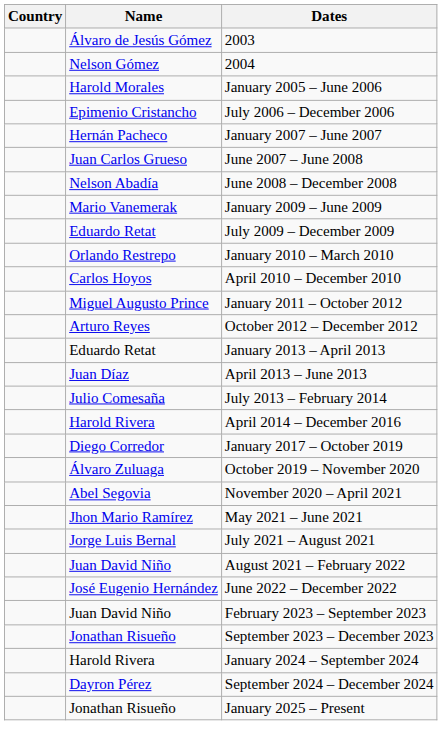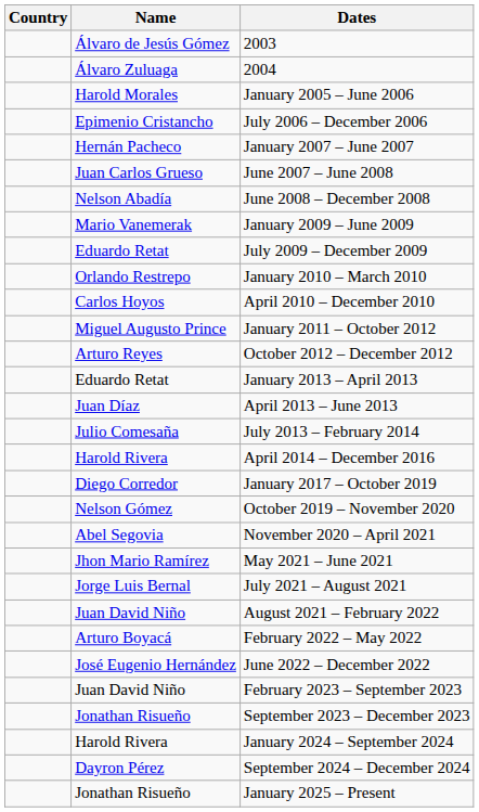 <table class="wikitable sortable">
 <tr>
 <th>Country</th>
 <th>Name</th>
 <th>Dates</th>
 </tr>
 <tr>
 <td></td>
 <td><a href='#'>Álvaro de Jesús Gómez</a></td>
 <td>2003</td>
 </tr>
 <tr>
 <td></td>
-<td><a href='#'>Nelson Gómez</a></td>
+<td><a href='#'>Álvaro Zuluaga</a></td>
 <td>2004</td>
 </tr>
 <tr>
 <td></td>
 <td><a href='#'>Harold Morales</a></td>
 <td>January 2005 – June 2006</td>
 </tr>
 <tr>
 <td></td>
 <td><a href='#'>Epimenio Cristancho</a></td>
 <td>July 2006 – December 2006</td>
 </tr>
 <tr>
 <td></td>
 <td><a href='#'>Hernán Pacheco</a></td>
 <td>January 2007 – June 2007</td>
 </tr>
 <tr>
 <td></td>
 <td><a href='#'>Juan Carlos Grueso</a></td>
 <td>June 2007 – June 2008</td>
 </tr>
 <tr>
 <td></td>
 <td><a href='#'>Nelson Abadía</a></td>
 <td>June 2008 – December 2008</td>
 </tr>
 <tr>
 <td></td>
 <td><a href='#'>Mario Vanemerak</a></td>
 <td>January 2009 – June 2009</td>
 </tr>
 <tr>
 <td></td>
 <td><a href='#'>Eduardo Retat</a></td>
 <td>July 2009 – December 2009</td>
 </tr>
 <tr>
 <td></td>
 <td><a href='#'>Orlando Restrepo</a></td>
 <td>January 2010 – March 2010</td>
 </tr>
 <tr>
 <td></td>
 <td><a href='#'>Carlos Hoyos</a></td>
 <td>April 2010 – December 2010</td>
 </tr>
 <tr>
 <td></td>
 <td><a href='#'>Miguel Augusto Prince</a></td>
 <td>January 2011 – October 2012</td>
 </tr>
 <tr>
 <td></td>
 <td><a href='#'>Arturo Reyes</a></td>
 <td>October 2012 – December 2012</td>
 </tr>
 <tr>
 <td></td>
 <td>Eduardo Retat</td>
 <td>January 2013 – April 2013</td>
 </tr>
 <tr>
 <td></td>
 <td><a href='#'>Juan Díaz</a></td>
 <td>April 2013 – June 2013</td>
 </tr>
 <tr>
 <td></td>
 <td><a href='#'>Julio Comesaña</a></td>
 <td>July 2013 – February 2014</td>
 </tr>
 <tr>
 <td></td>
 <td><a href='#'>Harold Rivera</a></td>
 <td>April 2014 – December 2016</td>
 </tr>
 <tr>
 <td></td>
 <td><a href='#'>Diego Corredor</a></td>
 <td>January 2017 – October 2019</td>
 </tr>
 <tr>
 <td></td>
-<td><a href='#'>Álvaro Zuluaga</a></td>
+<td><a href='#'>Nelson Gómez</a></td>
 <td>October 2019 – November 2020</td>
 </tr>
 <tr>
 <td></td>
 <td><a href='#'>Abel Segovia</a></td>
 <td>November 2020 – April 2021</td>
 </tr>
 <tr>
 <td></td>
 <td><a href='#'>Jhon Mario Ramírez</a></td>
 <td>May 2021 – June 2021</td>
 </tr>
 <tr>
 <td></td>
 <td><a href='#'>Jorge Luis Bernal</a></td>
 <td>July 2021 – August 2021</td>
 </tr>
 <tr>
 <td></td>
 <td><a href='#'>Juan David Niño</a></td>
 <td>August 2021 – February 2022</td>
+</tr>
+<tr>
+<td></td>
+<td><a href='#'>Arturo Boyacá</a></td>
+<td>February 2022 – May 2022</td>
 </tr>
 <tr>
 <td></td>
 <td><a href='#'>José Eugenio Hernández</a></td>
 <td>June 2022 – December 2022</td>
 </tr>
 <tr>
 <td></td>
 <td>Juan David Niño</td>
 <td>February 2023 – September 2023</td>
 </tr>
 <tr>
 <td></td>
 <td><a href='#'>Jonathan Risueño</a></td>
 <td>September 2023 – December 2023</td>
 </tr>
 <tr>
 <td></td>
 <td>Harold Rivera</td>
 <td>January 2024 – September 2024</td>
 </tr>
 <tr>
 <td></td>
 <td><a href='#'>Dayron Pérez</a></td>
 <td>September 2024 – December 2024</td>
 </tr>
 <tr>
 <td></td>
 <td>Jonathan Risueño</td>
 <td>January 2025 – Present</td>
 </tr>
 </table>
